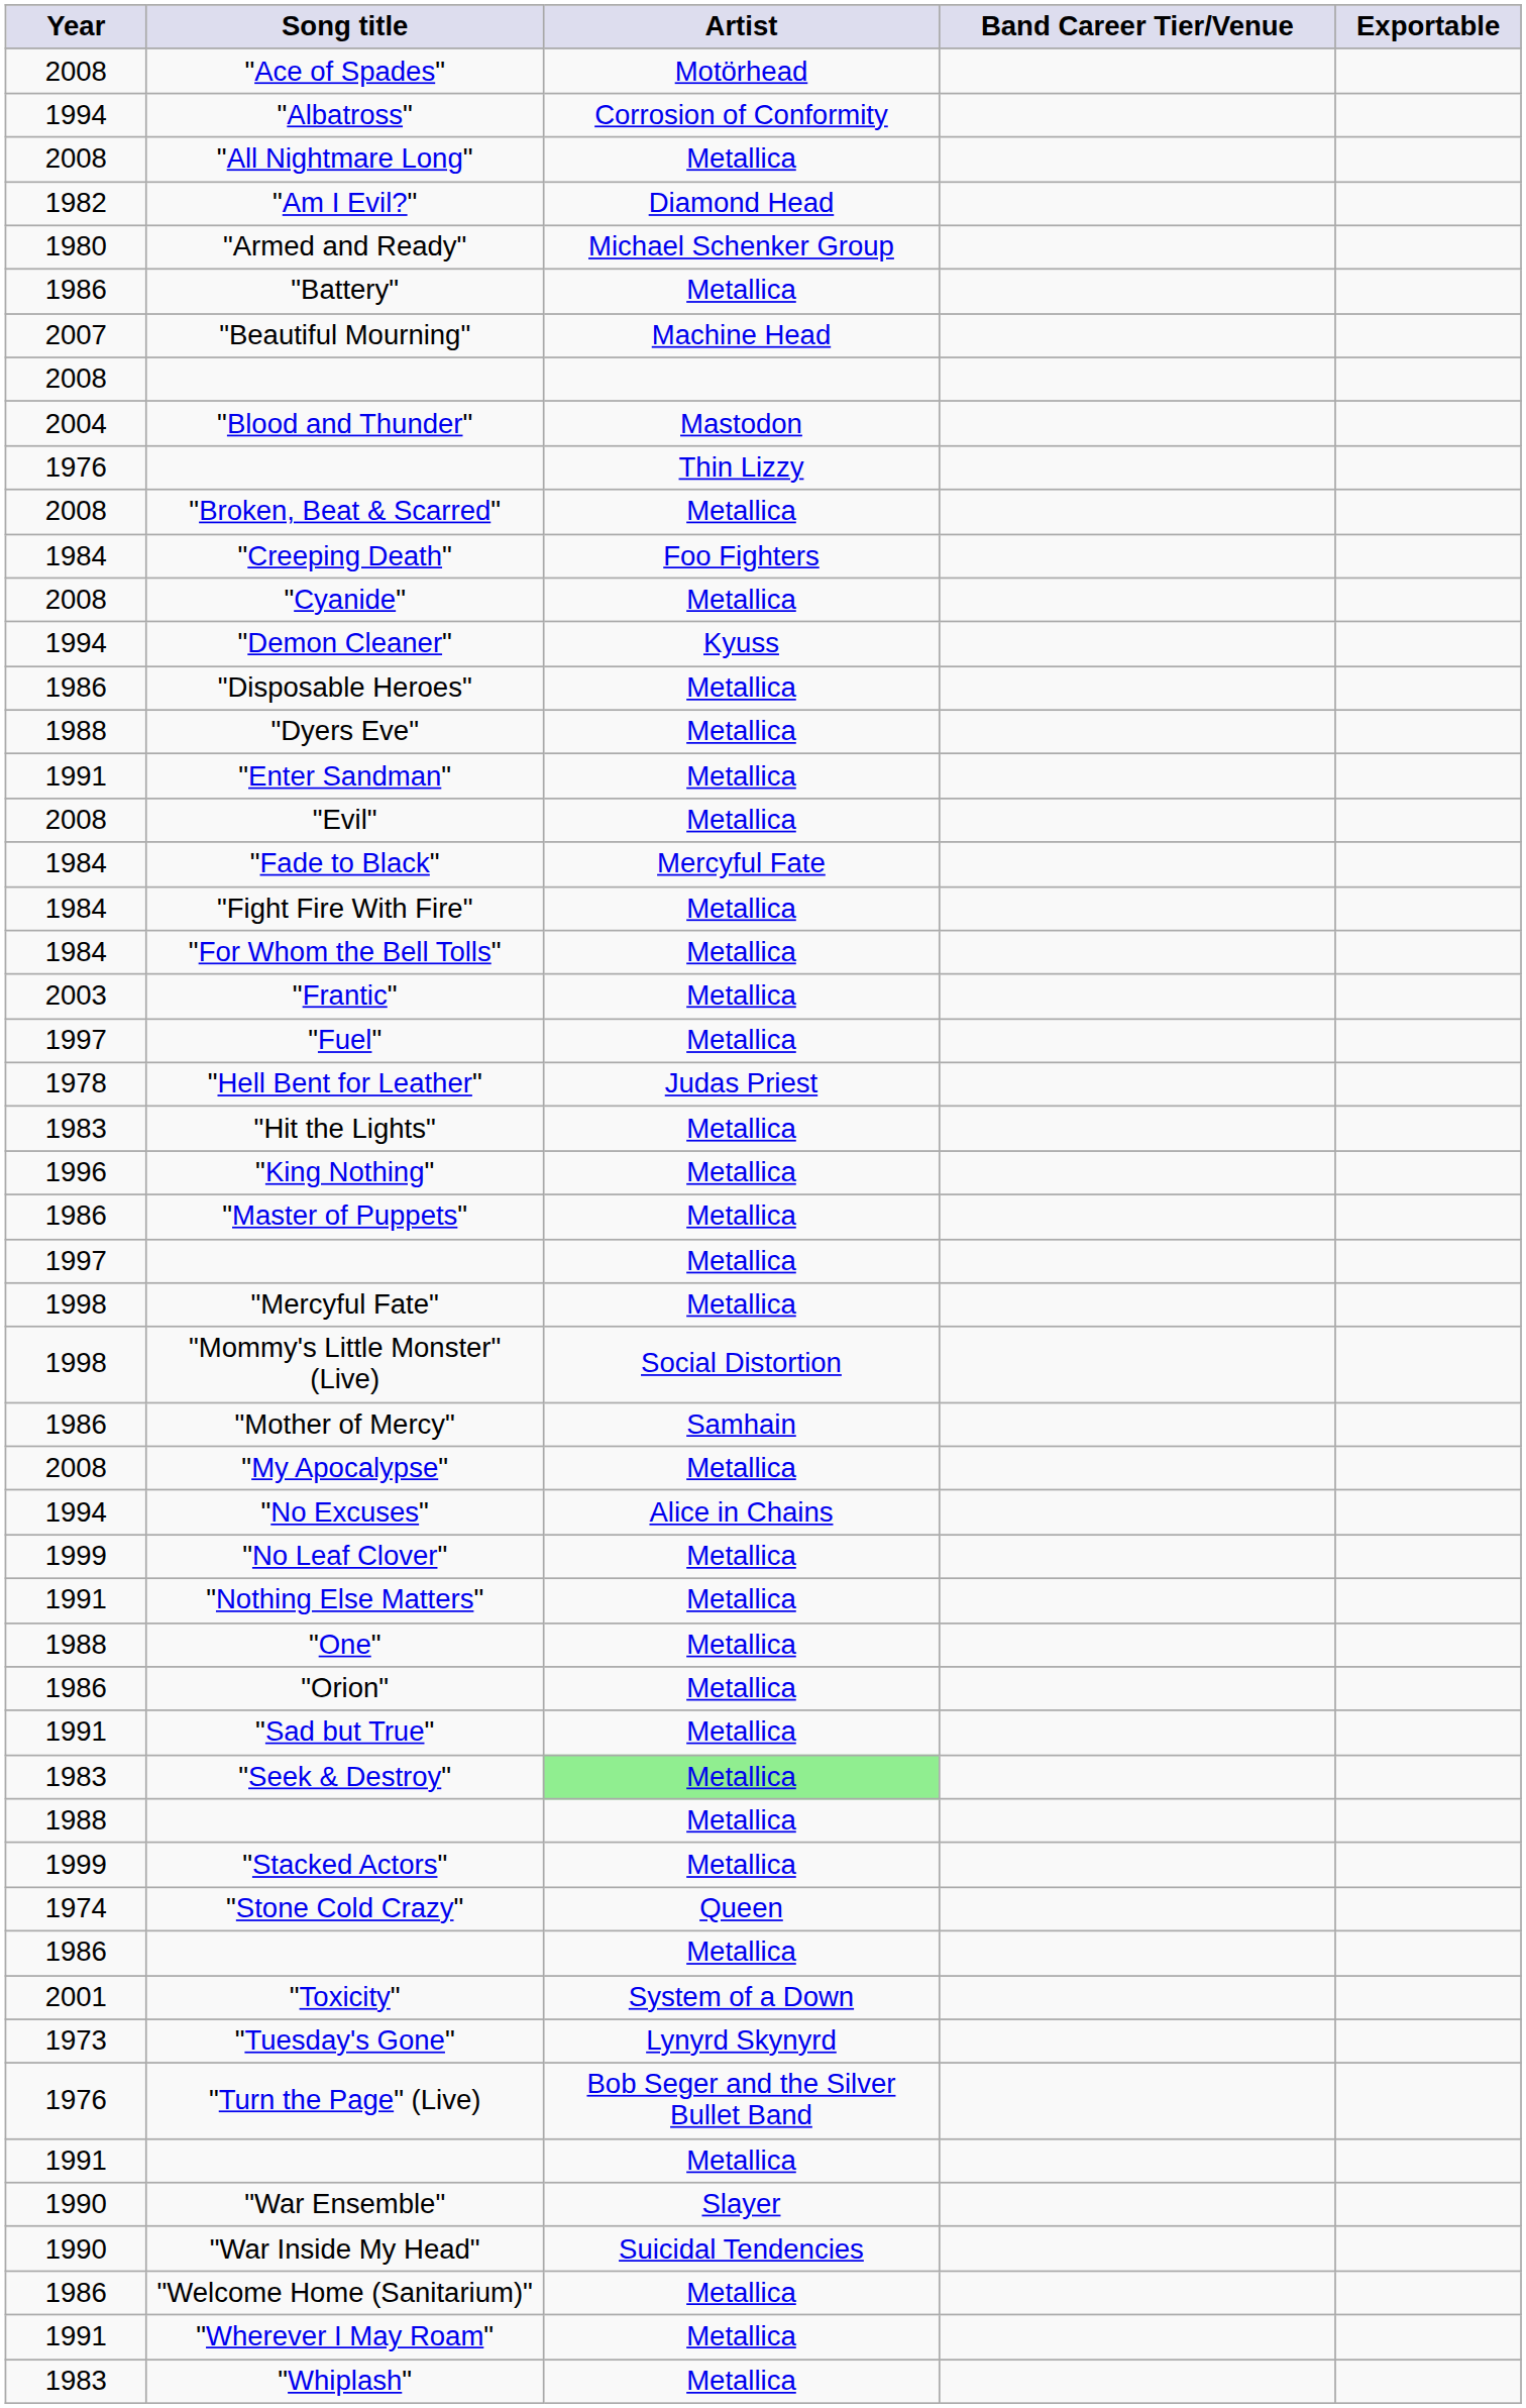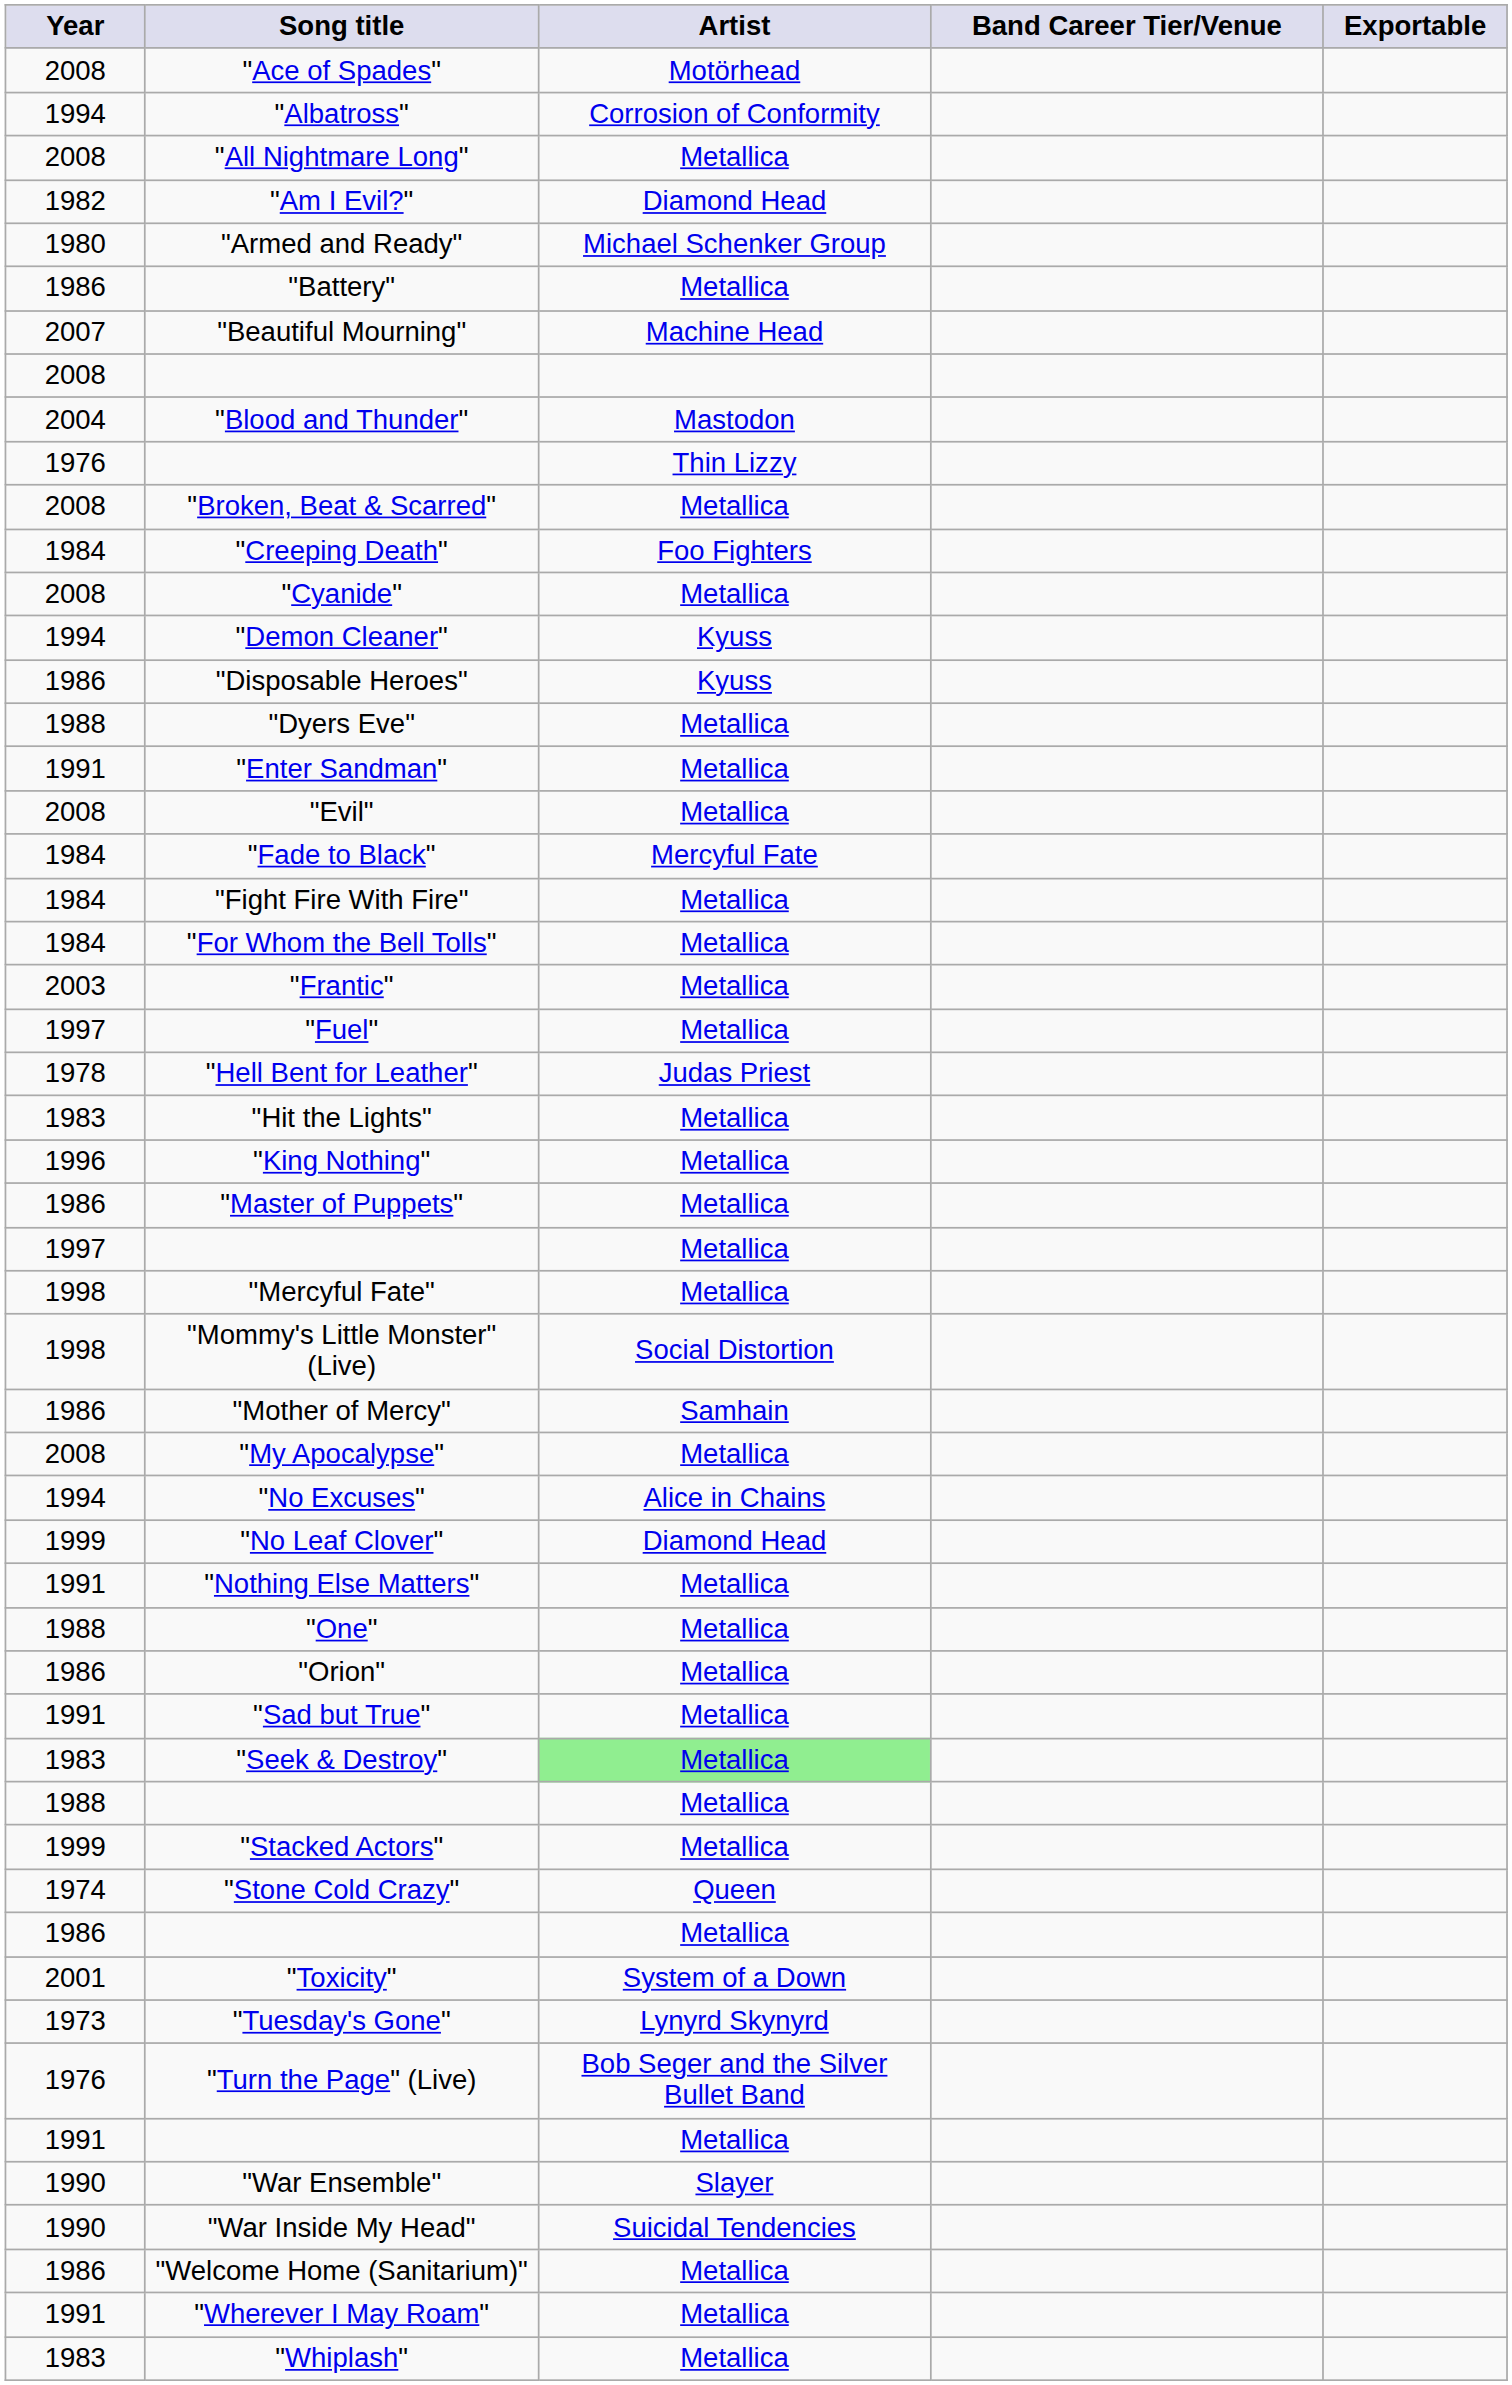 <table class="wikitable sortable" style="text-align:center; margin: 5px;">
 <tr>
 <th style="background:#ddddee;" width=75>Year</th>
 <th style="background:#ddddee;" width=225>Song title</th>
 <th style="background:#ddddee;" width=225>Artist</th>
 <th style="background:#ddddee;" width=225>Band Career Tier/Venue</th>
 <th style="background:#ddddee;" width=100>Exportable</th>
 </tr>
 <tr>
 <td>2008</td>
 <td>"<a href='#'>Ace of Spades</a>"</td>
 <td><a href='#'>Motörhead</a></td>
 <td></td>
 <td></td>
 </tr>
 <tr>
 <td>1994</td>
 <td>"<a href='#'>Albatross</a>"</td>
 <td><a href='#'>Corrosion of Conformity</a></td>
 <td></td>
 <td></td>
 </tr>
 <tr>
 <td>2008</td>
 <td>"<a href='#'>All Nightmare Long</a>"</td>
 <td><a href='#'>Metallica</a></td>
 <td></td>
 <td></td>
 </tr>
 <tr>
 <td>1982</td>
 <td>"<a href='#'>Am I Evil?</a>"</td>
 <td><a href='#'>Diamond Head</a></td>
 <td></td>
 <td></td>
 </tr>
 <tr>
 <td>1980</td>
 <td>"Armed and Ready"</td>
 <td><a href='#'>Michael Schenker Group</a></td>
 <td></td>
 <td></td>
 </tr>
 <tr>
 <td>1986</td>
 <td>"Battery"</td>
 <td><a href='#'>Metallica</a></td>
 <td></td>
 <td></td>
 </tr>
 <tr>
 <td>2007</td>
 <td>"Beautiful Mourning"</td>
 <td><a href='#'>Machine Head</a></td>
 <td></td>
 <td></td>
 </tr>
 <tr>
 <td>2008</td>
 <td></td>
 <td></td>
 <td></td>
 <td></td>
 </tr>
 <tr>
 <td>2004</td>
 <td>"<a href='#'>Blood and Thunder</a>"</td>
 <td><a href='#'>Mastodon</a></td>
 <td></td>
 <td></td>
 </tr>
 <tr>
 <td>1976</td>
 <td></td>
 <td><a href='#'>Thin Lizzy</a></td>
 <td></td>
 <td></td>
 </tr>
 <tr>
 <td>2008</td>
 <td>"<a href='#'>Broken, Beat & Scarred</a>"</td>
 <td><a href='#'>Metallica</a></td>
 <td></td>
 <td></td>
 </tr>
 <tr>
 <td>1984</td>
 <td>"<a href='#'>Creeping Death</a>"</td>
 <td><a href='#'>Foo Fighters</a></td>
 <td></td>
 <td></td>
 </tr>
 <tr>
 <td>2008</td>
 <td>"<a href='#'>Cyanide</a>"</td>
 <td><a href='#'>Metallica</a></td>
 <td></td>
 <td></td>
 </tr>
 <tr>
 <td>1994</td>
 <td>"<a href='#'>Demon Cleaner</a>"</td>
 <td><a href='#'>Kyuss</a></td>
 <td></td>
 <td></td>
 </tr>
 <tr>
 <td>1986</td>
 <td>"Disposable Heroes"</td>
-<td><a href='#'>Metallica</a></td>
+<td><a href='#'>Kyuss</a></td>
 <td></td>
 <td></td>
 </tr>
 <tr>
 <td>1988</td>
 <td>"Dyers Eve"</td>
 <td><a href='#'>Metallica</a></td>
 <td></td>
 <td></td>
 </tr>
 <tr>
 <td>1991</td>
 <td>"<a href='#'>Enter Sandman</a>"</td>
 <td><a href='#'>Metallica</a></td>
 <td></td>
 <td></td>
 </tr>
 <tr>
 <td>2008</td>
 <td>"Evil"</td>
 <td><a href='#'>Metallica</a></td>
 <td></td>
 <td></td>
 </tr>
 <tr>
 <td>1984</td>
 <td>"<a href='#'>Fade to Black</a>"</td>
 <td><a href='#'>Mercyful Fate</a></td>
 <td></td>
 <td></td>
 </tr>
 <tr>
 <td>1984</td>
 <td>"Fight Fire With Fire"</td>
 <td><a href='#'>Metallica</a></td>
 <td></td>
 <td></td>
 </tr>
 <tr>
 <td>1984</td>
 <td>"<a href='#'>For Whom the Bell Tolls</a>"</td>
 <td><a href='#'>Metallica</a></td>
 <td></td>
 <td></td>
 </tr>
 <tr>
 <td>2003</td>
 <td>"<a href='#'>Frantic</a>"</td>
 <td><a href='#'>Metallica</a></td>
 <td></td>
 <td></td>
 </tr>
 <tr>
 <td>1997</td>
 <td>"<a href='#'>Fuel</a>"</td>
 <td><a href='#'>Metallica</a></td>
 <td></td>
 <td></td>
 </tr>
 <tr>
 <td>1978</td>
 <td>"<a href='#'>Hell Bent for Leather</a>"</td>
 <td><a href='#'>Judas Priest</a></td>
 <td></td>
 <td></td>
 </tr>
 <tr>
 <td>1983</td>
 <td>"Hit the Lights"</td>
 <td><a href='#'>Metallica</a></td>
 <td></td>
 <td></td>
 </tr>
 <tr>
 <td>1996</td>
 <td>"<a href='#'>King Nothing</a>"</td>
 <td><a href='#'>Metallica</a></td>
 <td></td>
 <td></td>
 </tr>
 <tr>
 <td>1986</td>
 <td>"<a href='#'>Master of Puppets</a>"</td>
 <td><a href='#'>Metallica</a></td>
 <td></td>
 <td></td>
 </tr>
 <tr>
 <td>1997</td>
 <td></td>
 <td><a href='#'>Metallica</a></td>
 <td></td>
 <td></td>
 </tr>
 <tr>
 <td>1998</td>
 <td>"Mercyful Fate"</td>
 <td><a href='#'>Metallica</a></td>
 <td></td>
 <td></td>
 </tr>
 <tr>
 <td>1998</td>
 <td>"Mommy's Little Monster" (Live)</td>
 <td><a href='#'>Social Distortion</a></td>
 <td></td>
 <td></td>
 </tr>
 <tr>
 <td>1986</td>
 <td>"Mother of Mercy"</td>
 <td><a href='#'>Samhain</a></td>
 <td></td>
 <td></td>
 </tr>
 <tr>
 <td>2008</td>
 <td>"<a href='#'>My Apocalypse</a>"</td>
 <td><a href='#'>Metallica</a></td>
 <td></td>
 <td></td>
 </tr>
 <tr>
 <td>1994</td>
 <td>"<a href='#'>No Excuses</a>"</td>
 <td><a href='#'>Alice in Chains</a></td>
 <td></td>
 <td></td>
 </tr>
 <tr>
 <td>1999</td>
 <td>"<a href='#'>No Leaf Clover</a>"</td>
-<td><a href='#'>Metallica</a></td>
+<td><a href='#'>Diamond Head</a></td>
 <td></td>
 <td></td>
 </tr>
 <tr>
 <td>1991</td>
 <td>"<a href='#'>Nothing Else Matters</a>"</td>
 <td><a href='#'>Metallica</a></td>
 <td></td>
 <td></td>
 </tr>
 <tr>
 <td>1988</td>
 <td>"<a href='#'>One</a>"</td>
 <td><a href='#'>Metallica</a></td>
 <td></td>
 <td></td>
 </tr>
 <tr>
 <td>1986</td>
 <td>"Orion"</td>
 <td><a href='#'>Metallica</a></td>
 <td></td>
 <td></td>
 </tr>
 <tr>
 <td>1991</td>
 <td>"<a href='#'>Sad but True</a>"</td>
 <td><a href='#'>Metallica</a></td>
 <td></td>
 <td></td>
 </tr>
 <tr>
 <td>1983</td>
 <td>"<a href='#'>Seek & Destroy</a>"</td>
 <td style="background: lightgreen;"><a href='#'>Metallica</a></td>
 <td></td>
 <td></td>
 </tr>
 <tr>
 <td>1988</td>
 <td></td>
 <td><a href='#'>Metallica</a></td>
 <td></td>
 <td></td>
 </tr>
 <tr>
 <td>1999</td>
 <td>"<a href='#'>Stacked Actors</a>"</td>
 <td><a href='#'>Metallica</a></td>
 <td></td>
 <td></td>
 </tr>
 <tr>
 <td>1974</td>
 <td>"<a href='#'>Stone Cold Crazy</a>"</td>
 <td><a href='#'>Queen</a></td>
 <td></td>
 <td></td>
 </tr>
 <tr>
 <td>1986</td>
 <td></td>
 <td><a href='#'>Metallica</a></td>
 <td></td>
 <td></td>
 </tr>
 <tr>
 <td>2001</td>
 <td>"<a href='#'>Toxicity</a>"</td>
 <td><a href='#'>System of a Down</a></td>
 <td></td>
 <td></td>
 </tr>
 <tr>
 <td>1973</td>
 <td>"<a href='#'>Tuesday's Gone</a>"</td>
 <td><a href='#'>Lynyrd Skynyrd</a></td>
 <td></td>
 <td></td>
 </tr>
 <tr>
 <td>1976</td>
 <td>"<a href='#'>Turn the Page</a>" (Live)</td>
 <td><a href='#'>Bob Seger and the Silver Bullet Band</a></td>
 <td></td>
 <td></td>
 </tr>
 <tr>
 <td>1991</td>
 <td></td>
 <td><a href='#'>Metallica</a></td>
 <td></td>
 <td></td>
 </tr>
 <tr>
 <td>1990</td>
 <td>"War Ensemble"</td>
 <td><a href='#'>Slayer</a></td>
 <td></td>
 <td></td>
 </tr>
 <tr>
 <td>1990</td>
 <td>"War Inside My Head"</td>
 <td><a href='#'>Suicidal Tendencies</a></td>
 <td></td>
 <td></td>
 </tr>
 <tr>
 <td>1986</td>
 <td>"Welcome Home (Sanitarium)"</td>
 <td><a href='#'>Metallica</a></td>
 <td></td>
 <td></td>
 </tr>
 <tr>
 <td>1991</td>
 <td>"<a href='#'>Wherever I May Roam</a>"</td>
 <td><a href='#'>Metallica</a></td>
 <td></td>
 <td></td>
 </tr>
 <tr>
 <td>1983</td>
 <td>"<a href='#'>Whiplash</a>"</td>
 <td><a href='#'>Metallica</a></td>
 <td></td>
 <td></td>
 </tr>
 </table>
